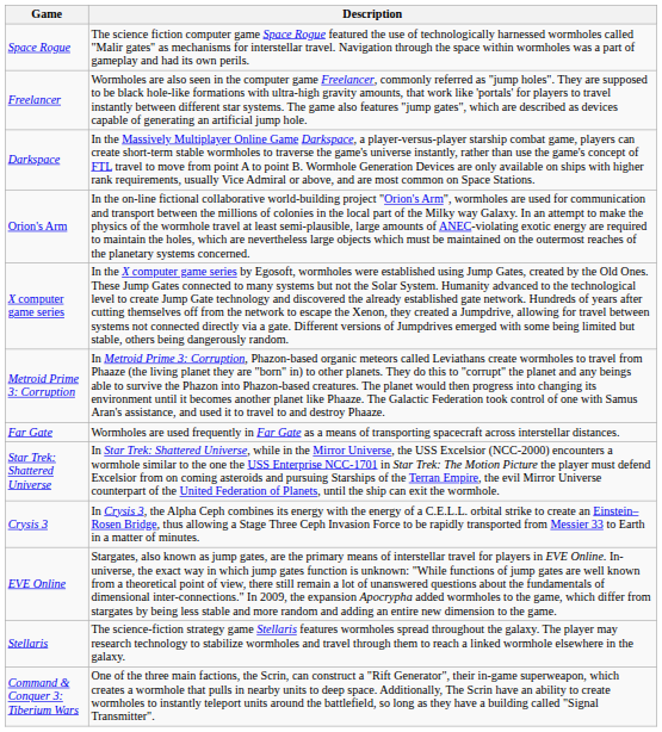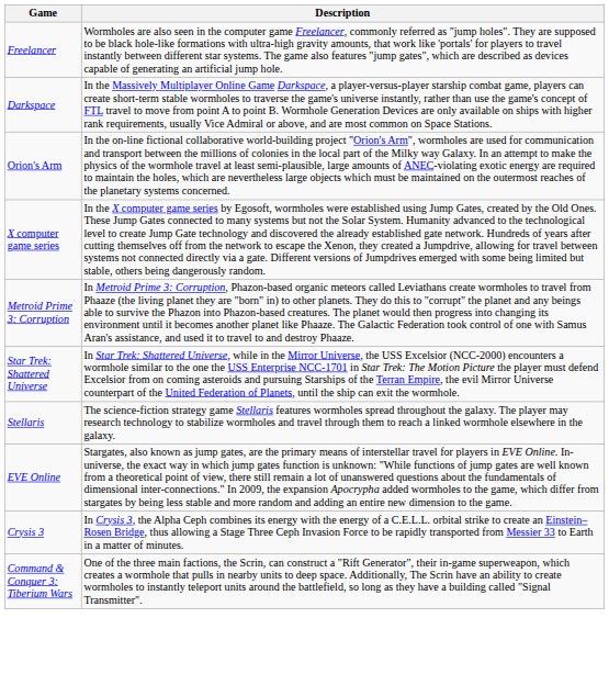 <table class="wikitable sortable">
 <tr>
 <th>Game</th>
 <th class="unsortable">Description</th>
-</tr>
-<tr>
-<td><em><a href='#'>Space Rogue</a></em></td>
-<td>The science fiction computer game <em><a href='#'>Space Rogue</a></em> featured the use of technologically harnessed wormholes called "Malir gates" as mechanisms for interstellar travel. Navigation through the space within wormholes was a part of gameplay and had its own perils.</td>
 </tr>
 <tr>
 <td><em><a href='#'>Freelancer</a></em></td>
 <td>Wormholes are also seen in the computer game <em><a href='#'>Freelancer</a></em>, commonly referred as "jump holes". They are supposed to be black hole-like formations with ultra-high gravity amounts, that work like 'portals' for players to travel instantly between different star systems. The game also features "jump gates", which are described as devices capable of generating an artificial jump hole.</td>
 </tr>
 <tr>
 <td><em><a href='#'>Darkspace</a></em></td>
 <td>In the <a href='#'>Massively Multiplayer Online Game</a> <em><a href='#'>Darkspace</a></em>, a player-versus-player starship combat game, players can create short-term stable wormholes to traverse the game's universe instantly, rather than use the game's concept of <a href='#'>FTL</a> travel to move from point A to point B. Wormhole Generation Devices are only available on ships with higher rank requirements, usually Vice Admiral or above, and are most common on Space Stations.</td>
 </tr>
 <tr>
 <td><a href='#'>Orion's Arm</a></td>
 <td>In the on-line fictional collaborative world-building project "<a href='#'>Orion's Arm</a>", wormholes are used for communication and transport between the millions of colonies in the local part of the Milky way Galaxy. In an attempt to make the physics of the wormhole travel at least semi-plausible, large amounts of <a href='#'>ANEC</a>-violating exotic energy are required to maintain the holes, which are nevertheless large objects which must be maintained on the outermost reaches of the planetary systems concerned.</td>
 </tr>
 <tr>
 <td><a href='#'><em>X</em> computer game series</a></td>
 <td>In the <a href='#'><em>X</em> computer game series</a> by Egosoft, wormholes were established using Jump Gates, created by the Old Ones. These Jump Gates connected to many systems but not the Solar System. Humanity advanced to the technological level to create Jump Gate technology and discovered the already established gate network. Hundreds of years after cutting themselves off from the network to escape the Xenon, they created a Jumpdrive, allowing for travel between systems not connected directly via a gate. Different versions of Jumpdrives emerged with some being limited but stable, others being dangerously random.</td>
 </tr>
 <tr>
 <td><em><a href='#'>Metroid Prime 3: Corruption</a></em></td>
 <td>In <em><a href='#'>Metroid Prime 3: Corruption</a></em>, Phazon-based organic meteors called Leviathans create wormholes to travel from Phaaze (the living planet they are "born" in) to other planets. They do this to "corrupt" the planet and any beings able to survive the Phazon into Phazon-based creatures. The planet would then progress into changing its environment until it becomes another planet like Phaaze. The Galactic Federation took control of one with Samus Aran's assistance, and used it to travel to and destroy Phaaze.</td>
 </tr>
 <tr>
-<td><em><a href='#'>Far Gate</a></em></td>
-<td>Wormholes are used frequently in <em><a href='#'>Far Gate</a></em> as a means of transporting spacecraft across interstellar distances.</td>
+<td><em><a href='#'>Star Trek: Shattered Universe</a></em></td>
+<td>In <em><a href='#'>Star Trek: Shattered Universe</a></em>, while in the <a href='#'>Mirror Universe</a>, the USS Excelsior (NCC-2000) encounters a wormhole similar to the one the <a href='#'>USS Enterprise NCC-1701</a> in <em>Star Trek: The Motion Picture</em> the player must defend Excelsior from on coming asteroids and pursuing Starships of the <a href='#'>Terran Empire</a>, the evil Mirror Universe counterpart of the <a href='#'>United Federation of Planets</a>, until the ship can exit the wormhole.</td>
 </tr>
 <tr>
-<td><em><a href='#'>Star Trek: Shattered Universe</a></em></td>
-<td>In <em><a href='#'>Star Trek: Shattered Universe</a></em>, while in the <a href='#'>Mirror Universe</a>, the USS Excelsior (NCC-2000) encounters a wormhole similar to the one the <a href='#'>USS Enterprise NCC-1701</a> in <em>Star Trek: The Motion Picture</em> the player must defend Excelsior from on coming asteroids and pursuing Starships of the <a href='#'>Terran Empire</a>, the evil Mirror Universe counterpart of the <a href='#'>United Federation of Planets</a>, until the ship can exit the wormhole.</td>
+<td><em><a href='#'>Stellaris</a></em></td>
+<td>The science-fiction strategy game <em><a href='#'>Stellaris</a></em> features wormholes spread throughout the galaxy. The player may research technology to stabilize wormholes and travel through them to reach a linked wormhole elsewhere in the galaxy.</td>
+</tr>
+<tr>
+<td><em><a href='#'>EVE Online</a></em></td>
+<td>Stargates, also known as jump gates, are the primary means of interstellar travel for players in <em>EVE Online</em>. In-universe, the exact way in which jump gates function is unknown: "While functions of jump gates are well known from a theoretical point of view, there still remain a lot of unanswered questions about the fundamentals of dimensional inter-connections." In 2009, the expansion <em>Apocrypha</em> added wormholes to the game, which differ from stargates by being less stable and more random and adding an entire new dimension to the game.</td>
 </tr>
 <tr>
 <td><em><a href='#'>Crysis 3</a></em></td>
 <td>In <em><a href='#'>Crysis 3</a></em>, the Alpha Ceph combines its energy with the energy of a C.E.L.L. orbital strike to create an <a href='#'>Einstein–Rosen Bridge</a>, thus allowing a Stage Three Ceph Invasion Force to be rapidly transported from <a href='#'>Messier 33</a> to Earth in a matter of minutes.</td>
 </tr>
 <tr>
-<td><em><a href='#'>EVE Online</a></em></td>
-<td>Stargates, also known as jump gates, are the primary means of interstellar travel for players in <em>EVE Online</em>. In-universe, the exact way in which jump gates function is unknown: "While functions of jump gates are well known from a theoretical point of view, there still remain a lot of unanswered questions about the fundamentals of dimensional inter-connections." In 2009, the expansion <em>Apocrypha</em> added wormholes to the game, which differ from stargates by being less stable and more random and adding an entire new dimension to the game.</td>
-</tr>
-<tr>
-<td><em><a href='#'>Stellaris</a></em></td>
-<td>The science-fiction strategy game <em><a href='#'>Stellaris</a></em> features wormholes spread throughout the galaxy. The player may research technology to stabilize wormholes and travel through them to reach a linked wormhole elsewhere in the galaxy.</td>
-</tr>
-<tr>
 <td><em><a href='#'>Command & Conquer 3: Tiberium Wars</a></em></td>
 <td>One of the three main factions, the Scrin, can construct a "Rift Generator", their in-game superweapon, which creates a wormhole that pulls in nearby units to deep space. Additionally, The Scrin have an ability to create wormholes to instantly teleport units around the battlefield, so long as they have a building called "Signal Transmitter".</td>
 </tr>
 </table>
